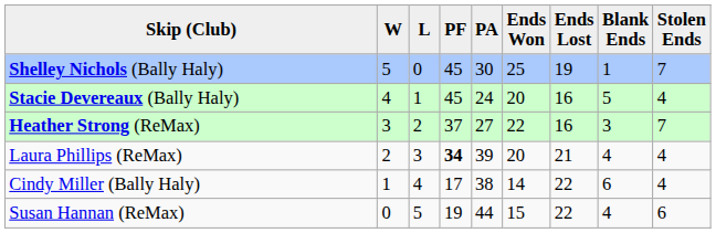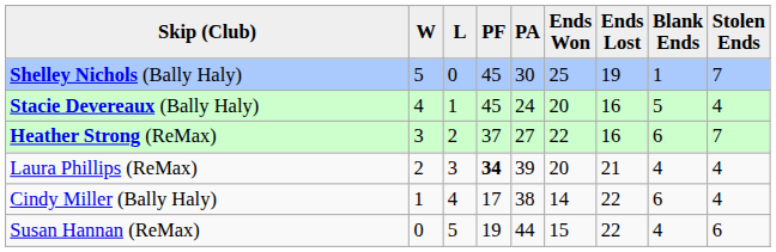 <table class="wikitable">
 <tr>
 <th style="background:#efefef; width:320px;">Skip (Club)</th>
 <th style="background:#efefef; width:20px;">W</th>
 <th style="background:#efefef; width:20px;">L</th>
 <th style="background:#efefef; width:20px;">PF</th>
 <th style="background:#efefef; width:20px;">PA</th>
 <th style="background:#efefef; width:20px;">Ends <br> Won</th>
 <th style="background:#efefef; width:20px;">Ends <br> Lost</th>
 <th style="background:#efefef; width:20px;">Blank <br> Ends</th>
 <th style="background:#efefef; width:20px;">Stolen <br> Ends</th>
 </tr>
 <tr style="background:#aac9fc;">
 <td><strong><a href='#'>Shelley Nichols</a></strong> (Bally Haly)</td>
 <td>5</td>
 <td>0</td>
 <td>45</td>
 <td>30</td>
 <td>25</td>
 <td>19</td>
 <td>1</td>
 <td>7</td>
 </tr>
 <tr style="background:#cfc;">
 <td><strong><a href='#'>Stacie Devereaux</a></strong> (Bally Haly)</td>
 <td>4</td>
 <td>1</td>
 <td>45</td>
 <td>24</td>
 <td>20</td>
 <td>16</td>
 <td>5</td>
 <td>4</td>
 </tr>
 <tr style="background:#cfc;">
 <td><strong><a href='#'>Heather Strong</a></strong> (ReMax)</td>
 <td>3</td>
 <td>2</td>
 <td>37</td>
 <td>27</td>
 <td>22</td>
 <td>16</td>
-<td>3</td>
+<td>6</td>
 <td>7</td>
 </tr>
 <tr>
 <td><a href='#'>Laura Phillips</a> (ReMax)</td>
 <td>2</td>
 <td>3</td>
 <td><strong>34</strong></td>
 <td>39</td>
 <td>20</td>
 <td>21</td>
 <td>4</td>
 <td>4</td>
 </tr>
 <tr>
 <td><a href='#'>Cindy Miller</a> (Bally Haly)</td>
 <td>1</td>
 <td>4</td>
 <td>17</td>
 <td>38</td>
 <td>14</td>
 <td>22</td>
 <td>6</td>
 <td>4</td>
 </tr>
 <tr>
 <td><a href='#'>Susan Hannan</a> (ReMax)</td>
 <td>0</td>
 <td>5</td>
 <td>19</td>
 <td>44</td>
 <td>15</td>
 <td>22</td>
 <td>4</td>
 <td>6</td>
 </tr>
 </table>
